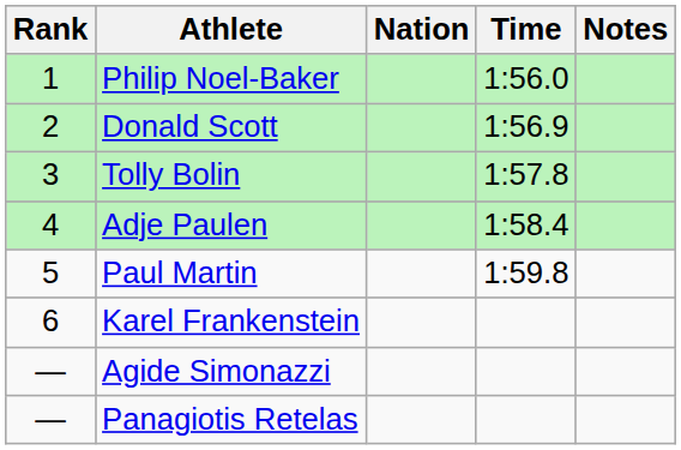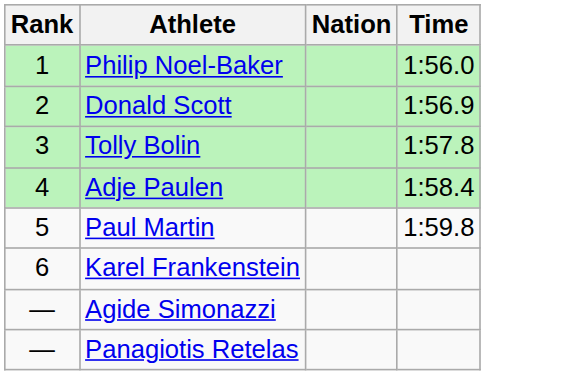 <table class="wikitable sortable" style="text-align:center">
 <tr>
 <th>Rank</th>
 <th>Athlete</th>
 <th>Nation</th>
 <th>Time</th>
-<th>Notes</th>
 </tr>
 <tr bgcolor=bbf3bb>
 <td>1</td>
 <td align=left><a href='#'>Philip Noel-Baker</a></td>
 <td align=left></td>
 <td>1:56.0</td>
-<td></td>
 </tr>
 <tr bgcolor=bbf3bb>
 <td>2</td>
 <td align=left><a href='#'>Donald Scott</a></td>
 <td align=left></td>
 <td>1:56.9</td>
-<td></td>
 </tr>
 <tr bgcolor=bbf3bb>
 <td>3</td>
 <td align=left><a href='#'>Tolly Bolin</a></td>
 <td align=left></td>
 <td>1:57.8</td>
-<td></td>
 </tr>
 <tr bgcolor=bbf3bb>
 <td>4</td>
 <td align=left><a href='#'>Adje Paulen</a></td>
 <td align=left></td>
 <td>1:58.4</td>
-<td></td>
 </tr>
 <tr>
 <td>5</td>
 <td align=left><a href='#'>Paul Martin</a></td>
 <td align=left></td>
 <td>1:59.8</td>
-<td></td>
 </tr>
 <tr>
 <td>6</td>
 <td align=left><a href='#'>Karel Frankenstein</a></td>
 <td align=left></td>
-<td></td>
 <td></td>
 </tr>
 <tr>
 <td>—</td>
 <td align=left><a href='#'>Agide Simonazzi</a></td>
 <td align=left></td>
 <td></td>
-<td></td>
 </tr>
 <tr>
 <td>—</td>
 <td align=left><a href='#'>Panagiotis Retelas</a></td>
 <td align=left></td>
 <td></td>
-<td></td>
 </tr>
 </table>
